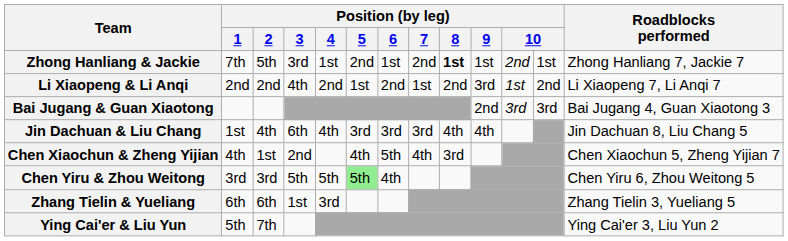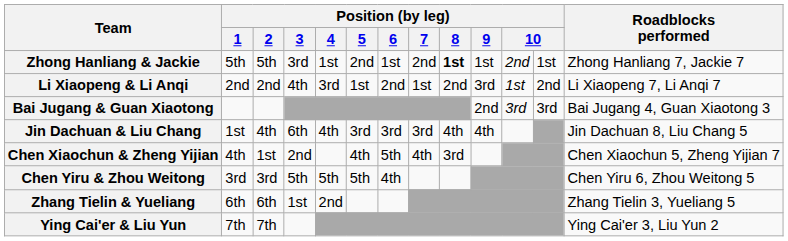 <table class=wikitable style="white-space:nowrap; font-size:95%;">
 <tr>
 <th rowspan=2>Team</th>
 <th colspan=11>Position (by leg)</th>
 <th rowspan=2>Roadblocks<br>performed</th>
 </tr>
 <tr>
 <th><a href='#'>1</a></th>
 <th><a href='#'>2</a></th>
 <th><span></span><a href='#'>3</a><span></span></th>
 <th><a href='#'>4</a></th>
 <th><a href='#'>5</a></th>
 <th><a href='#'>6</a></th>
 <th><a href='#'>7</a></th>
 <th><a href='#'>8</a></th>
 <th><a href='#'>9</a><span></span></th>
 <th colspan=2><a href='#'>10</a></th>
 </tr>
 <tr>
 <th>Zhong Hanliang & Jackie</th>
-<td>7th</td>
+<td>5th</td>
 <td>5th</td>
 <td>3rd</td>
 <td>1st</td>
 <td>2nd</td>
 <td>1st</td>
 <td>2nd</td>
 <td><strong>1st</strong></td>
 <td>1st</td>
 <td><em>2nd</em></td>
 <td>1st</td>
 <td>Zhong Hanliang 7, Jackie 7</td>
 </tr>
 <tr>
 <th>Li Xiaopeng & Li Anqi</th>
 <td>2nd</td>
 <td>2nd</td>
 <td>4th</td>
-<td>2nd</td>
+<td>3rd</td>
 <td>1st</td>
 <td>2nd</td>
 <td>1st</td>
 <td>2nd</td>
 <td>3rd</td>
 <td><em>1st</em></td>
 <td>2nd</td>
 <td>Li Xiaopeng 7, Li Anqi 7</td>
 </tr>
 <tr>
 <th>Bai Jugang & Guan Xiaotong</th>
 <td></td>
 <td></td>
 <td colspan=6 bgcolor=darkgrey></td>
 <td>2nd</td>
 <td><em>3rd</em></td>
 <td>3rd</td>
 <td>Bai Jugang 4, Guan Xiaotong 3</td>
 </tr>
 <tr>
 <th>Jin Dachuan & Liu Chang</th>
 <td>1st</td>
 <td>4th</td>
 <td>6th</td>
 <td>4th</td>
 <td>3rd</td>
 <td>3rd</td>
 <td>3rd</td>
 <td>4th</td>
 <td>4th</td>
 <td></td>
 <td bgcolor=darkgrey></td>
 <td>Jin Dachuan 8, Liu Chang 5</td>
 </tr>
 <tr>
 <th>Chen Xiaochun & Zheng Yijian</th>
 <td>4th</td>
 <td>1st</td>
 <td>2nd</td>
 <td></td>
 <td>4th</td>
 <td>5th</td>
 <td>4th</td>
 <td>3rd</td>
 <td></td>
 <td colspan=2 bgcolor=darkgrey></td>
 <td>Chen Xiaochun 5, Zheng Yijian 7</td>
 </tr>
 <tr>
 <th>Chen Yiru & Zhou Weitong</th>
 <td>3rd</td>
 <td>3rd</td>
 <td>5th</td>
 <td>5th</td>
-<td style="background: lightgreen;">5th</td>
+<td>5th</td>
 <td>4th</td>
 <td></td>
 <td></td>
 <td colspan=3 bgcolor=darkgrey></td>
 <td>Chen Yiru 6, Zhou Weitong 5</td>
 </tr>
 <tr>
 <th>Zhang Tielin & Yueliang</th>
 <td>6th</td>
 <td>6th</td>
 <td>1st</td>
-<td>3rd</td>
+<td>2nd</td>
 <td></td>
 <td></td>
 <td colspan=5 bgcolor=darkgray></td>
 <td>Zhang Tielin 3, Yueliang 5</td>
 </tr>
 <tr>
 <th>Ying Cai'er & Liu Yun</th>
-<td>5th</td>
+<td>7th</td>
 <td>7th</td>
 <td></td>
 <td colspan=8 bgcolor=darkgray></td>
 <td>Ying Cai'er 3, Liu Yun 2</td>
 </tr>
 </table>
